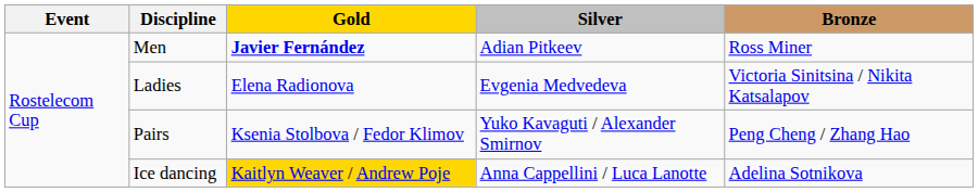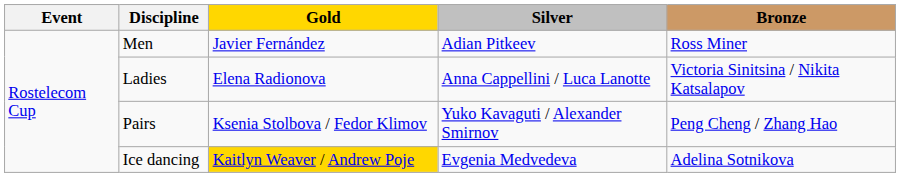 <table class="wikitable" style="width:98%;">
 <tr>
 <th style="width:10%;">Event</th>
 <th style="width:5%;">Discipline</th>
 <td style="text-align:center; width:20%; background:gold;"><strong>Gold</strong></td>
 <td style="text-align:center; width:20%; background:silver;"><strong>Silver</strong></td>
 <td style="text-align:center; width:20%; background:#c96;"><strong>Bronze</strong></td>
 </tr>
 <tr>
 <td rowspan=4><a href='#'>Rostelecom Cup</a></td>
 <td>Men</td>
-<td><strong> <a href='#'>Javier Fernández</a></strong></td>
+<td> <a href='#'>Javier Fernández</a></td>
 <td> <a href='#'>Adian Pitkeev</a></td>
 <td> <a href='#'>Ross Miner</a></td>
 </tr>
 <tr>
 <td>Ladies</td>
 <td> <a href='#'>Elena Radionova</a></td>
-<td> <a href='#'>Evgenia Medvedeva</a></td>
+<td> <a href='#'>Anna Cappellini</a> / <a href='#'>Luca Lanotte</a></td>
 <td> <a href='#'>Victoria Sinitsina</a> / <a href='#'>Nikita Katsalapov</a></td>
 </tr>
 <tr>
 <td>Pairs</td>
 <td> <a href='#'>Ksenia Stolbova</a> / <a href='#'>Fedor Klimov</a></td>
 <td> <a href='#'>Yuko Kavaguti</a> / <a href='#'>Alexander Smirnov</a></td>
 <td> <a href='#'>Peng Cheng</a> / <a href='#'>Zhang Hao</a></td>
 </tr>
 <tr>
 <td>Ice dancing</td>
 <td style="background: gold;"> <a href='#'>Kaitlyn Weaver</a> / <a href='#'>Andrew Poje</a></td>
-<td> <a href='#'>Anna Cappellini</a> / <a href='#'>Luca Lanotte</a></td>
+<td> <a href='#'>Evgenia Medvedeva</a></td>
 <td> <a href='#'>Adelina Sotnikova</a></td>
 </tr>
 </table>
